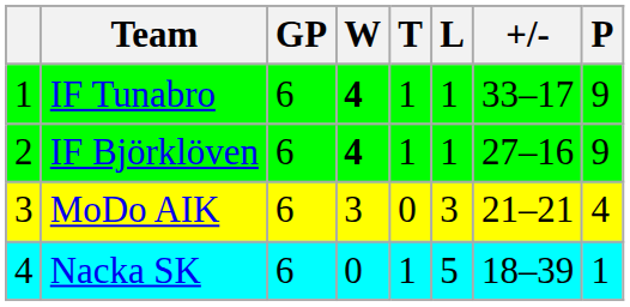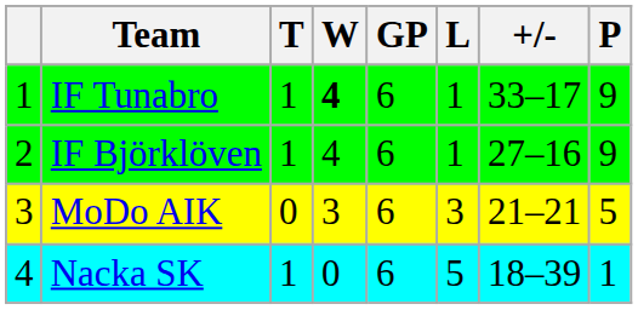 <table class="wikitable">
 <tr>
 <th></th>
 <th>Team</th>
+<th>T</th>
+<th>W</th>
 <th>GP</th>
-<th>W</th>
-<th>T</th>
 <th>L</th>
 <th>+/-</th>
 <th>P</th>
 </tr>
 <tr style="background:#00FF00">
 <td>1</td>
 <td><a href='#'>IF Tunabro</a></td>
+<td>1</td>
+<td><strong>4</strong></td>
 <td>6</td>
-<td><strong>4</strong></td>
-<td>1</td>
 <td>1</td>
 <td>33–17</td>
 <td>9</td>
 </tr>
 <tr style="background:#00FF00">
 <td>2</td>
 <td><a href='#'>IF Björklöven</a></td>
+<td>1</td>
+<td>4</td>
 <td>6</td>
-<td><strong>4</strong></td>
-<td>1</td>
 <td>1</td>
 <td>27–16</td>
 <td>9</td>
 </tr>
 <tr style="background:#FFFF00">
 <td>3</td>
 <td><a href='#'>MoDo AIK</a></td>
+<td>0</td>
+<td>3</td>
 <td>6</td>
 <td>3</td>
-<td>0</td>
-<td>3</td>
 <td>21–21</td>
-<td>4</td>
+<td>5</td>
 </tr>
 <tr style="background:#00FFFF">
 <td>4</td>
 <td><a href='#'>Nacka SK</a></td>
+<td>1</td>
+<td>0</td>
 <td>6</td>
-<td>0</td>
-<td>1</td>
 <td>5</td>
 <td>18–39</td>
 <td>1</td>
 </tr>
 </table>
